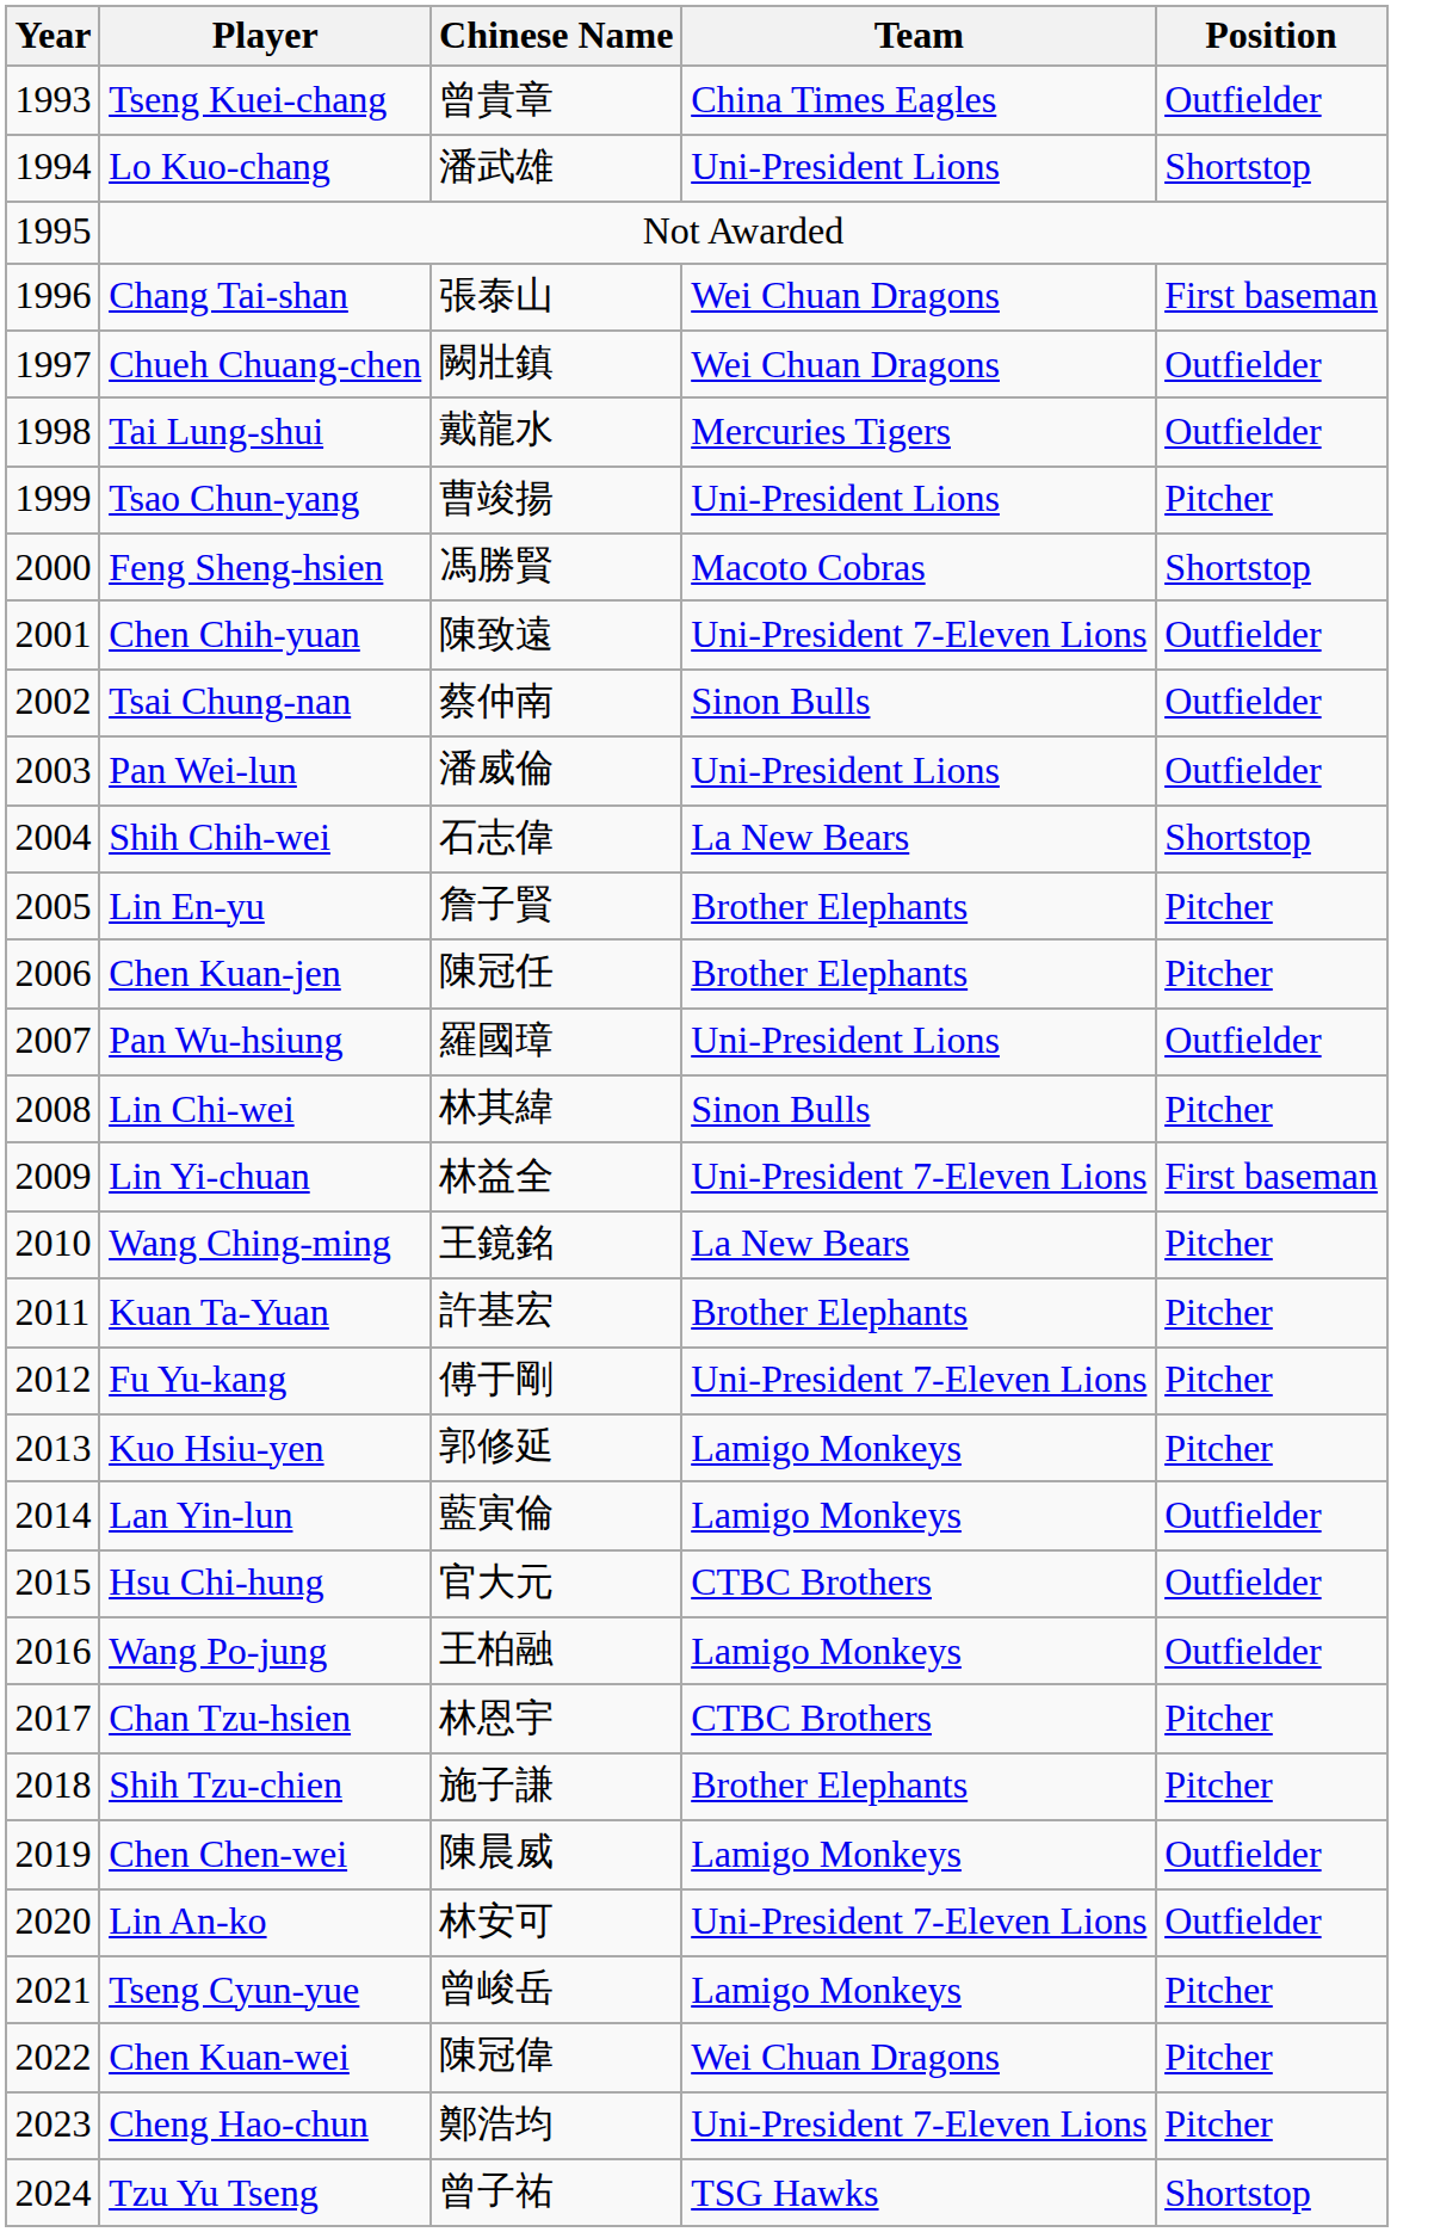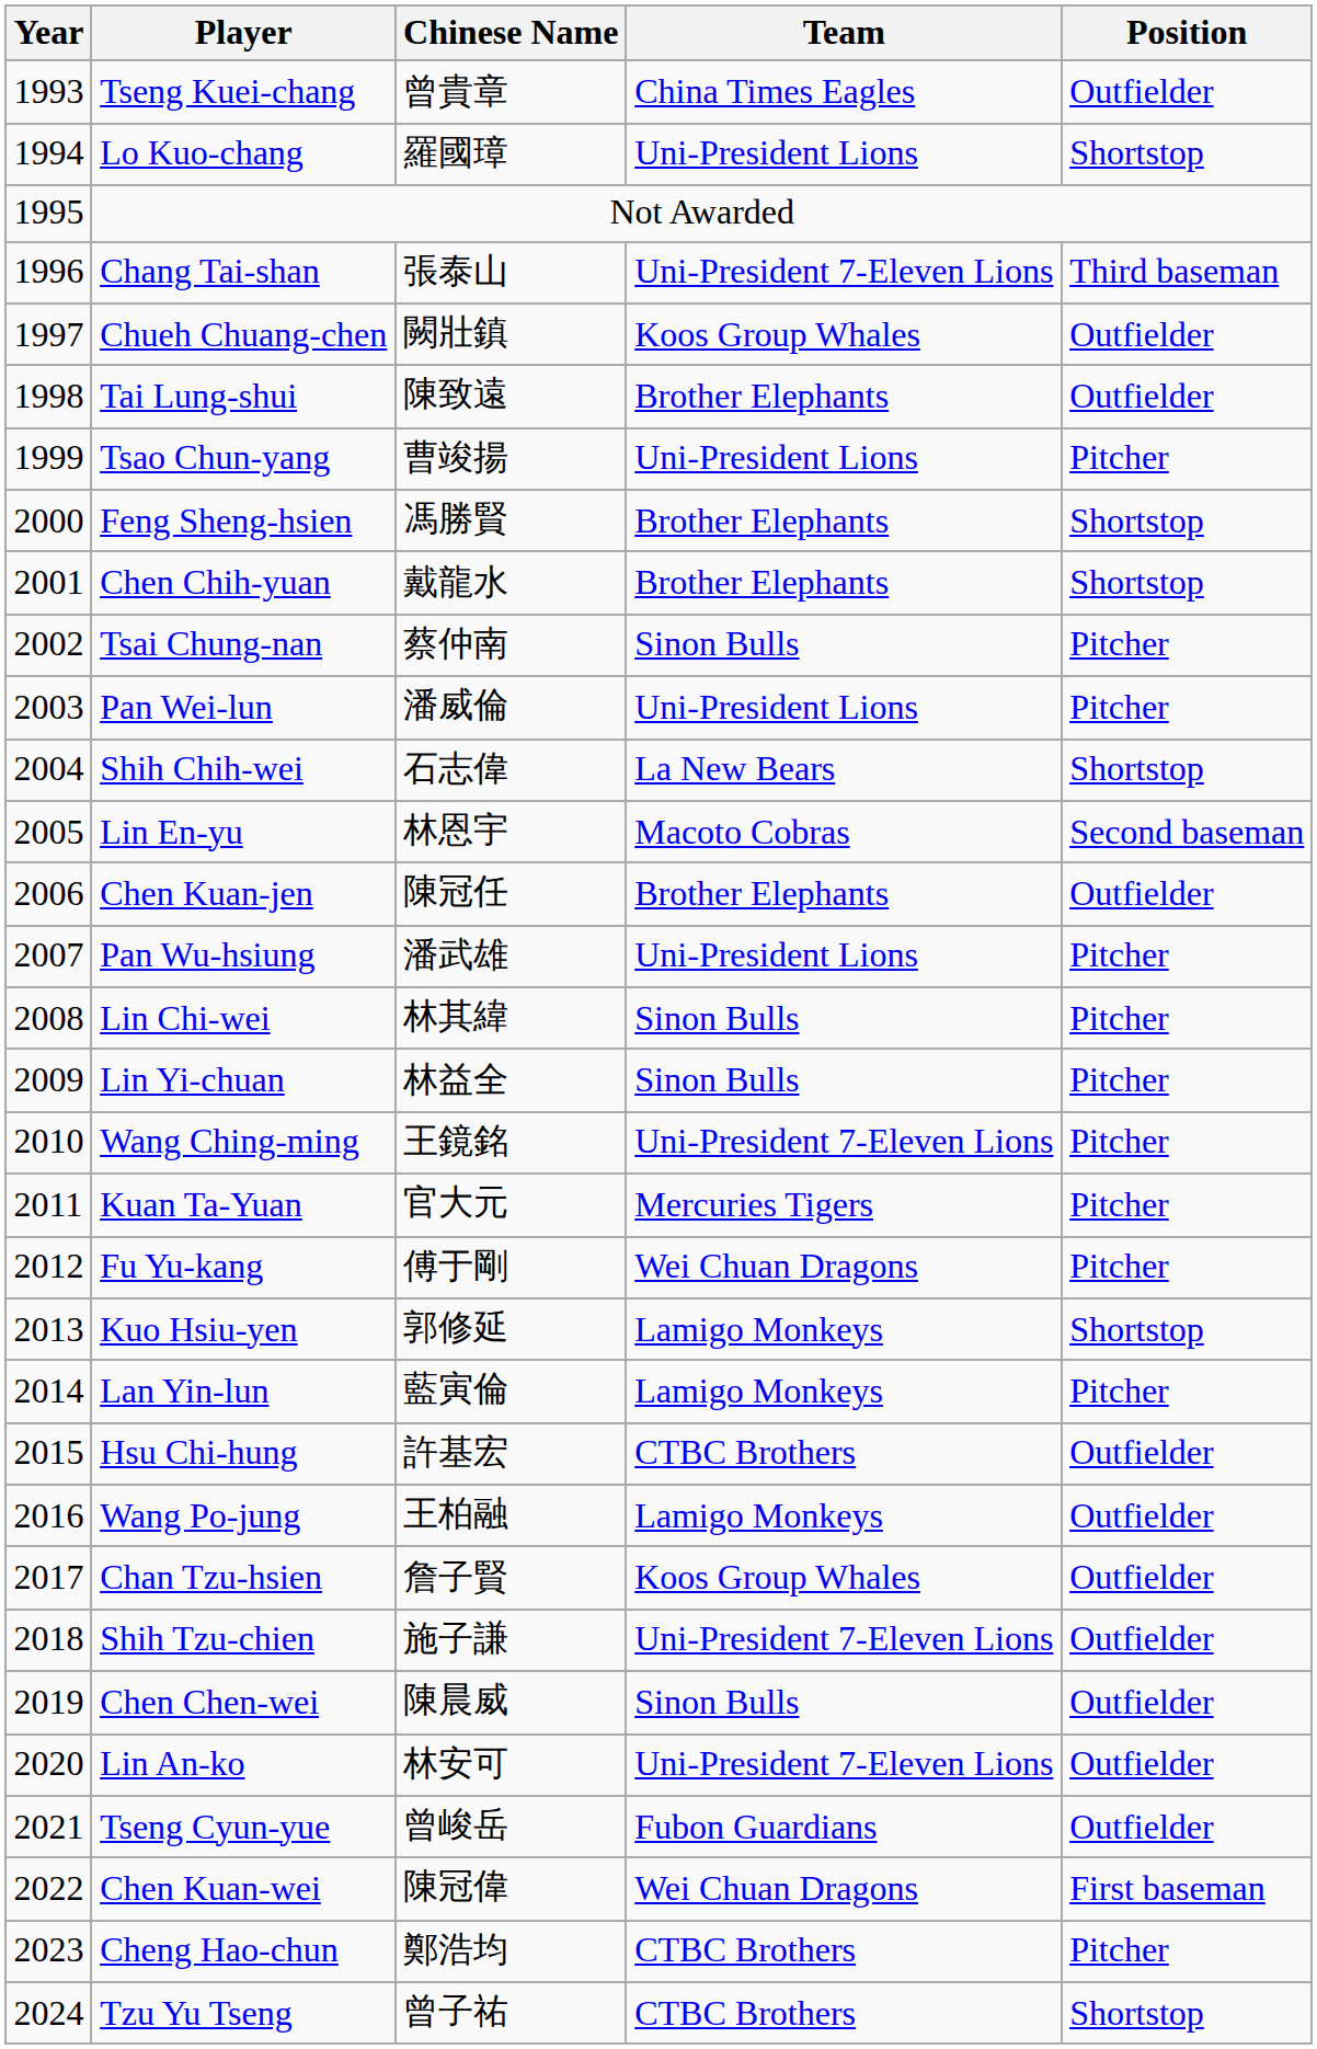 <table class="wikitable">
 <tr>
 <th>Year</th>
 <th>Player</th>
 <th>Chinese Name</th>
 <th>Team</th>
 <th>Position</th>
 </tr>
 <tr>
 <td>1993</td>
 <td> <a href='#'>Tseng Kuei-chang</a></td>
 <td>曾貴章</td>
 <td><a href='#'>China Times Eagles</a></td>
 <td><a href='#'>Outfielder</a></td>
 </tr>
 <tr>
 <td>1994</td>
 <td> <a href='#'>Lo Kuo-chang</a></td>
-<td>潘武雄</td>
+<td>羅國璋</td>
 <td><a href='#'>Uni-President Lions</a></td>
 <td><a href='#'>Shortstop</a></td>
 </tr>
 <tr>
 <td>1995</td>
 <td colspan="4" align="center">Not Awarded</td>
 </tr>
 <tr>
 <td>1996</td>
 <td> <a href='#'>Chang Tai-shan</a></td>
 <td>張泰山</td>
-<td><a href='#'>Wei Chuan Dragons</a></td>
-<td><a href='#'>First baseman</a></td>
+<td><a href='#'>Uni-President 7-Eleven Lions</a></td>
+<td><a href='#'>Third baseman</a></td>
 </tr>
 <tr>
 <td>1997</td>
 <td> <a href='#'>Chueh Chuang-chen</a></td>
 <td>闕壯鎮</td>
-<td><a href='#'>Wei Chuan Dragons</a></td>
+<td><a href='#'>Koos Group Whales</a></td>
 <td><a href='#'>Outfielder</a></td>
 </tr>
 <tr>
 <td>1998</td>
 <td> <a href='#'>Tai Lung-shui</a></td>
-<td>戴龍水</td>
-<td><a href='#'>Mercuries Tigers</a></td>
+<td>陳致遠</td>
+<td><a href='#'>Brother Elephants</a></td>
 <td><a href='#'>Outfielder</a></td>
 </tr>
 <tr>
 <td>1999</td>
 <td> <a href='#'>Tsao Chun-yang</a></td>
 <td>曹竣揚</td>
 <td><a href='#'>Uni-President Lions</a></td>
 <td><a href='#'>Pitcher</a></td>
 </tr>
 <tr>
 <td>2000</td>
 <td> <a href='#'>Feng Sheng-hsien</a></td>
 <td>馮勝賢</td>
-<td><a href='#'>Macoto Cobras</a></td>
+<td><a href='#'>Brother Elephants</a></td>
 <td><a href='#'>Shortstop</a></td>
 </tr>
 <tr>
 <td>2001</td>
 <td> <a href='#'>Chen Chih-yuan</a></td>
-<td>陳致遠</td>
-<td><a href='#'>Uni-President 7-Eleven Lions</a></td>
-<td><a href='#'>Outfielder</a></td>
+<td>戴龍水</td>
+<td><a href='#'>Brother Elephants</a></td>
+<td><a href='#'>Shortstop</a></td>
 </tr>
 <tr>
 <td>2002</td>
 <td> <a href='#'>Tsai Chung-nan</a></td>
 <td>蔡仲南</td>
 <td><a href='#'>Sinon Bulls</a></td>
-<td><a href='#'>Outfielder</a></td>
+<td><a href='#'>Pitcher</a></td>
 </tr>
 <tr>
 <td>2003</td>
 <td> <a href='#'>Pan Wei-lun</a></td>
 <td>潘威倫</td>
 <td><a href='#'>Uni-President Lions</a></td>
-<td><a href='#'>Outfielder</a></td>
+<td><a href='#'>Pitcher</a></td>
 </tr>
 <tr>
 <td>2004</td>
 <td> <a href='#'>Shih Chih-wei</a></td>
 <td>石志偉</td>
 <td><a href='#'>La New Bears</a></td>
 <td><a href='#'>Shortstop</a></td>
 </tr>
 <tr>
 <td>2005</td>
 <td> <a href='#'>Lin En-yu</a></td>
-<td>詹子賢</td>
-<td><a href='#'>Brother Elephants</a></td>
-<td><a href='#'>Pitcher</a></td>
+<td>林恩宇</td>
+<td><a href='#'>Macoto Cobras</a></td>
+<td><a href='#'>Second baseman</a></td>
 </tr>
 <tr>
 <td>2006</td>
 <td> <a href='#'>Chen Kuan-jen</a></td>
 <td>陳冠任</td>
 <td><a href='#'>Brother Elephants</a></td>
-<td><a href='#'>Pitcher</a></td>
+<td><a href='#'>Outfielder</a></td>
 </tr>
 <tr>
 <td>2007</td>
 <td> <a href='#'>Pan Wu-hsiung</a></td>
-<td>羅國璋</td>
+<td>潘武雄</td>
 <td><a href='#'>Uni-President Lions</a></td>
-<td><a href='#'>Outfielder</a></td>
+<td><a href='#'>Pitcher</a></td>
 </tr>
 <tr>
 <td>2008</td>
 <td> <a href='#'>Lin Chi-wei</a></td>
 <td>林其緯</td>
 <td><a href='#'>Sinon Bulls</a></td>
 <td><a href='#'>Pitcher</a></td>
 </tr>
 <tr>
 <td>2009</td>
 <td> <a href='#'>Lin Yi-chuan</a></td>
 <td>林益全</td>
-<td><a href='#'>Uni-President 7-Eleven Lions</a></td>
-<td><a href='#'>First baseman</a></td>
+<td><a href='#'>Sinon Bulls</a></td>
+<td><a href='#'>Pitcher</a></td>
 </tr>
 <tr>
 <td>2010</td>
 <td> <a href='#'>Wang Ching-ming</a></td>
 <td>王鏡銘</td>
-<td><a href='#'>La New Bears</a></td>
+<td><a href='#'>Uni-President 7-Eleven Lions</a></td>
 <td><a href='#'>Pitcher</a></td>
 </tr>
 <tr>
 <td>2011</td>
 <td> <a href='#'>Kuan Ta-Yuan</a></td>
-<td>許基宏</td>
-<td><a href='#'>Brother Elephants</a></td>
+<td>官大元</td>
+<td><a href='#'>Mercuries Tigers</a></td>
 <td><a href='#'>Pitcher</a></td>
 </tr>
 <tr>
 <td>2012</td>
 <td> <a href='#'>Fu Yu-kang</a></td>
 <td>傅于剛</td>
-<td><a href='#'>Uni-President 7-Eleven Lions</a></td>
+<td><a href='#'>Wei Chuan Dragons</a></td>
 <td><a href='#'>Pitcher</a></td>
 </tr>
 <tr>
 <td>2013</td>
 <td> <a href='#'>Kuo Hsiu-yen</a></td>
 <td>郭修延</td>
 <td><a href='#'>Lamigo Monkeys</a></td>
-<td><a href='#'>Pitcher</a></td>
+<td><a href='#'>Shortstop</a></td>
 </tr>
 <tr>
 <td>2014</td>
 <td> <a href='#'>Lan Yin-lun</a></td>
 <td>藍寅倫</td>
 <td><a href='#'>Lamigo Monkeys</a></td>
-<td><a href='#'>Outfielder</a></td>
+<td><a href='#'>Pitcher</a></td>
 </tr>
 <tr>
 <td>2015</td>
 <td> <a href='#'>Hsu Chi-hung</a></td>
-<td>官大元</td>
+<td>許基宏</td>
 <td><a href='#'>CTBC Brothers</a></td>
 <td><a href='#'>Outfielder</a></td>
 </tr>
 <tr>
 <td>2016</td>
 <td> <a href='#'>Wang Po-jung</a></td>
 <td>王柏融</td>
 <td><a href='#'>Lamigo Monkeys</a></td>
 <td><a href='#'>Outfielder</a></td>
 </tr>
 <tr>
 <td>2017</td>
 <td> <a href='#'>Chan Tzu-hsien</a></td>
-<td>林恩宇</td>
-<td><a href='#'>CTBC Brothers</a></td>
-<td><a href='#'>Pitcher</a></td>
+<td>詹子賢</td>
+<td><a href='#'>Koos Group Whales</a></td>
+<td><a href='#'>Outfielder</a></td>
 </tr>
 <tr>
 <td>2018</td>
 <td> <a href='#'>Shih Tzu-chien</a></td>
 <td>施子謙</td>
-<td><a href='#'>Brother Elephants</a></td>
-<td><a href='#'>Pitcher</a></td>
+<td><a href='#'>Uni-President 7-Eleven Lions</a></td>
+<td><a href='#'>Outfielder</a></td>
 </tr>
 <tr>
 <td>2019</td>
 <td> <a href='#'>Chen Chen-wei</a></td>
 <td>陳晨威</td>
-<td><a href='#'>Lamigo Monkeys</a></td>
+<td><a href='#'>Sinon Bulls</a></td>
 <td><a href='#'>Outfielder</a></td>
 </tr>
 <tr>
 <td>2020</td>
 <td> <a href='#'>Lin An-ko</a></td>
 <td>林安可</td>
 <td><a href='#'>Uni-President 7-Eleven Lions</a></td>
 <td><a href='#'>Outfielder</a></td>
 </tr>
 <tr>
 <td>2021</td>
 <td> <a href='#'>Tseng Cyun-yue</a></td>
 <td>曾峻岳</td>
-<td><a href='#'>Lamigo Monkeys</a></td>
-<td><a href='#'>Pitcher</a></td>
+<td><a href='#'>Fubon Guardians</a></td>
+<td><a href='#'>Outfielder</a></td>
 </tr>
 <tr>
 <td>2022</td>
 <td> <a href='#'>Chen Kuan-wei</a></td>
 <td>陳冠偉</td>
 <td><a href='#'>Wei Chuan Dragons</a></td>
-<td><a href='#'>Pitcher</a></td>
+<td><a href='#'>First baseman</a></td>
 </tr>
 <tr>
 <td>2023</td>
 <td> <a href='#'>Cheng Hao-chun</a></td>
 <td>鄭浩均</td>
-<td><a href='#'>Uni-President 7-Eleven Lions</a></td>
+<td><a href='#'>CTBC Brothers</a></td>
 <td><a href='#'>Pitcher</a></td>
 </tr>
 <tr>
 <td>2024</td>
 <td> <a href='#'>Tzu Yu Tseng</a></td>
 <td>曾子祐</td>
-<td><a href='#'>TSG Hawks</a></td>
+<td><a href='#'>CTBC Brothers</a></td>
 <td><a href='#'>Shortstop</a></td>
 </tr>
 </table>
